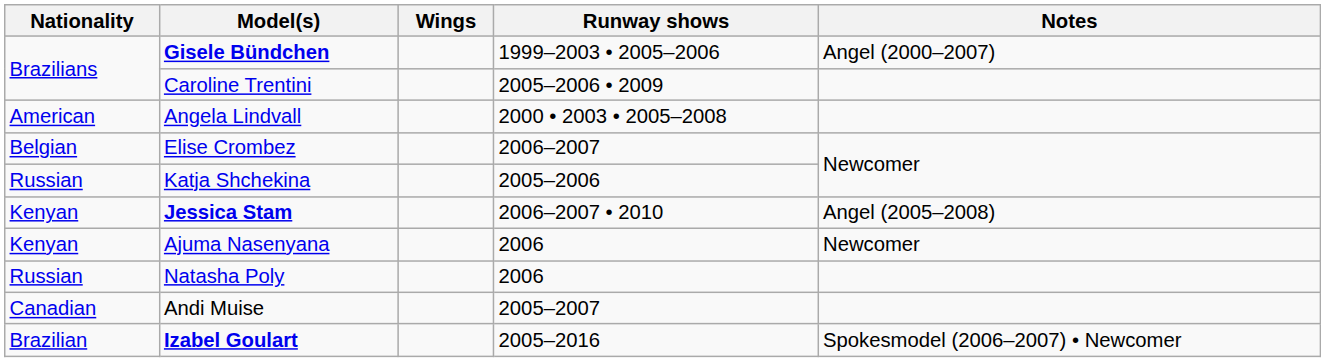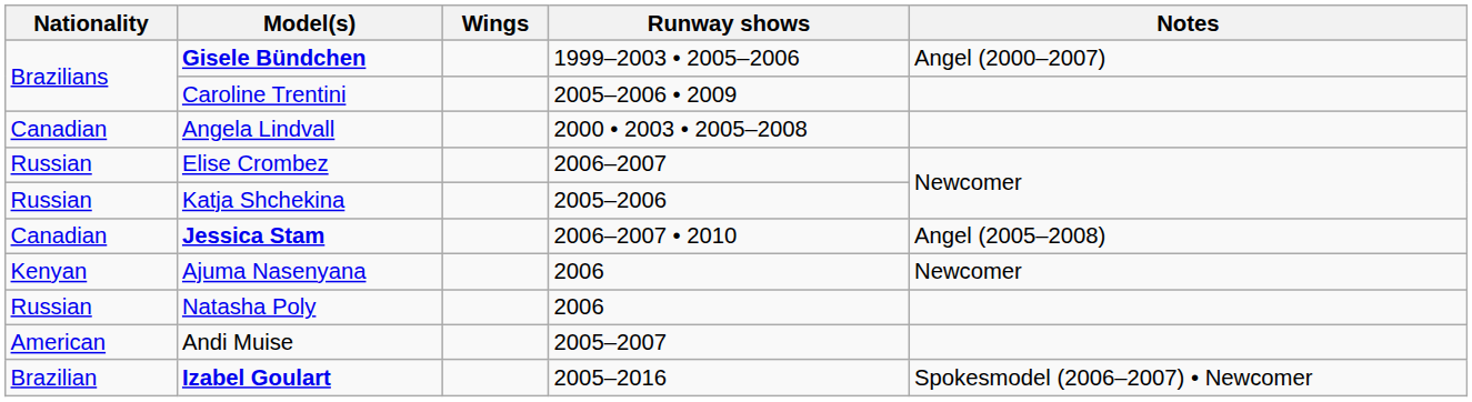 <table class="wikitable" style="font-size:85%; width:100%;">
 <tr>
 <th>Nationality</th>
 <th>Model(s)</th>
 <th>Wings</th>
 <th>Runway shows</th>
 <th>Notes</th>
 </tr>
 <tr>
 <td rowspan="2"> <a href='#'>Brazilians</a></td>
 <td><strong><a href='#'>Gisele Bündchen</a></strong></td>
 <td></td>
 <td>1999–2003 • 2005–2006</td>
 <td> Angel (2000–2007)</td>
 </tr>
 <tr>
 <td><a href='#'>Caroline Trentini</a></td>
 <td></td>
 <td>2005–2006 • 2009</td>
 <td></td>
 </tr>
 <tr>
-<td> <a href='#'>American</a></td>
+<td> <a href='#'>Canadian</a></td>
 <td><a href='#'>Angela Lindvall</a></td>
 <td></td>
 <td>2000 • 2003 • 2005–2008</td>
 <td></td>
 </tr>
 <tr>
-<td> <a href='#'>Belgian</a></td>
+<td> <a href='#'>Russian</a></td>
 <td><a href='#'>Elise Crombez</a></td>
 <td></td>
 <td>2006–2007</td>
 <td rowspan="2">Newcomer</td>
 </tr>
 <tr>
 <td> <a href='#'>Russian</a></td>
 <td><a href='#'>Katja Shchekina</a></td>
 <td></td>
 <td>2005–2006</td>
 </tr>
 <tr>
-<td> <a href='#'>Kenyan</a></td>
+<td> <a href='#'>Canadian</a></td>
 <td><strong><a href='#'>Jessica Stam</a></strong></td>
 <td align="center"></td>
 <td>2006–2007 • 2010</td>
 <td> Angel (2005–2008)</td>
 </tr>
 <tr>
 <td> <a href='#'>Kenyan</a></td>
 <td><a href='#'>Ajuma Nasenyana</a></td>
 <td></td>
 <td>2006</td>
 <td>Newcomer</td>
 </tr>
 <tr>
 <td> <a href='#'>Russian</a></td>
 <td><a href='#'>Natasha Poly</a></td>
 <td></td>
 <td>2006</td>
 <td></td>
 </tr>
 <tr>
-<td> <a href='#'>Canadian</a></td>
+<td> <a href='#'>American</a></td>
 <td>Andi Muise</td>
 <td></td>
 <td>2005–2007</td>
 <td></td>
 </tr>
 <tr>
 <td> <a href='#'>Brazilian</a></td>
 <td><strong><a href='#'>Izabel Goulart</a></strong></td>
 <td align="center"></td>
 <td>2005–2016</td>
 <td> Spokesmodel (2006–2007) • Newcomer</td>
 </tr>
 </table>
